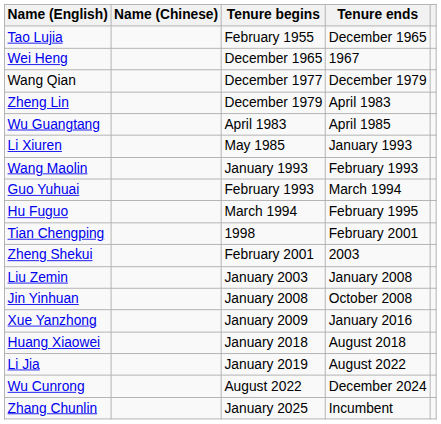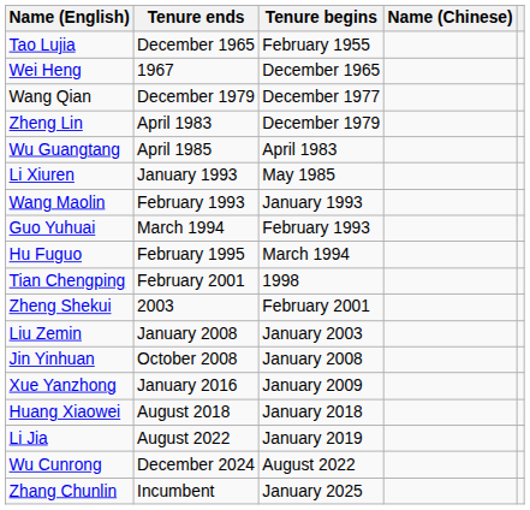 <table class="wikitable">
 <tr>
 <th>Name (English)</th>
+<th>Tenure ends</th>
+<th>Tenure begins</th>
 <th>Name (Chinese)</th>
-<th>Tenure begins</th>
-<th>Tenure ends</th>
 <th></th>
 </tr>
 <tr>
 <td><a href='#'>Tao Lujia</a></td>
+<td>December 1965</td>
+<td>February 1955</td>
 <td></td>
-<td>February 1955</td>
-<td>December 1965</td>
 <td></td>
 </tr>
 <tr>
 <td><a href='#'>Wei Heng</a></td>
+<td>1967</td>
+<td>December 1965</td>
 <td></td>
-<td>December 1965</td>
-<td>1967</td>
 <td></td>
 </tr>
 <tr>
 <td>Wang Qian</td>
+<td>December 1979</td>
+<td>December 1977</td>
 <td></td>
-<td>December 1977</td>
-<td>December 1979</td>
 <td></td>
 </tr>
 <tr>
 <td><a href='#'>Zheng Lin</a></td>
+<td>April 1983</td>
+<td>December 1979</td>
 <td></td>
-<td>December 1979</td>
-<td>April 1983</td>
 <td></td>
 </tr>
 <tr>
 <td><a href='#'>Wu Guangtang</a></td>
+<td>April 1985</td>
+<td>April 1983</td>
 <td></td>
-<td>April 1983</td>
-<td>April 1985</td>
 <td></td>
 </tr>
 <tr>
 <td><a href='#'>Li Xiuren</a></td>
+<td>January 1993</td>
+<td>May 1985</td>
 <td></td>
-<td>May 1985</td>
-<td>January 1993</td>
 <td></td>
 </tr>
 <tr>
 <td><a href='#'>Wang Maolin</a></td>
+<td>February 1993</td>
+<td>January 1993</td>
 <td></td>
-<td>January 1993</td>
-<td>February 1993</td>
 <td></td>
 </tr>
 <tr>
 <td><a href='#'>Guo Yuhuai</a></td>
+<td>March 1994</td>
+<td>February 1993</td>
 <td></td>
-<td>February 1993</td>
-<td>March 1994</td>
 <td></td>
 </tr>
 <tr>
 <td><a href='#'>Hu Fuguo</a></td>
+<td>February 1995</td>
+<td>March 1994</td>
 <td></td>
-<td>March 1994</td>
-<td>February 1995</td>
 <td></td>
 </tr>
 <tr>
 <td><a href='#'>Tian Chengping</a></td>
+<td>February 2001</td>
+<td>1998</td>
 <td></td>
-<td>1998</td>
-<td>February 2001</td>
 <td></td>
 </tr>
 <tr>
 <td><a href='#'>Zheng Shekui</a></td>
+<td>2003</td>
+<td>February 2001</td>
 <td></td>
-<td>February 2001</td>
-<td>2003</td>
 <td></td>
 </tr>
 <tr>
 <td><a href='#'>Liu Zemin</a></td>
+<td>January 2008</td>
+<td>January 2003</td>
 <td></td>
-<td>January 2003</td>
-<td>January 2008</td>
 <td></td>
 </tr>
 <tr>
 <td><a href='#'>Jin Yinhuan</a></td>
+<td>October 2008</td>
+<td>January 2008</td>
 <td></td>
-<td>January 2008</td>
-<td>October 2008</td>
 <td></td>
 </tr>
 <tr>
 <td><a href='#'>Xue Yanzhong</a></td>
+<td>January 2016</td>
+<td>January 2009</td>
 <td></td>
-<td>January 2009</td>
-<td>January 2016</td>
 <td></td>
 </tr>
 <tr>
 <td><a href='#'>Huang Xiaowei</a></td>
+<td>August 2018</td>
+<td>January 2018</td>
 <td></td>
-<td>January 2018</td>
-<td>August 2018</td>
 <td></td>
 </tr>
 <tr>
 <td><a href='#'>Li Jia</a></td>
+<td>August 2022</td>
+<td>January 2019</td>
 <td></td>
-<td>January 2019</td>
-<td>August 2022</td>
 <td></td>
 </tr>
 <tr>
 <td><a href='#'>Wu Cunrong</a></td>
+<td>December 2024</td>
+<td>August 2022</td>
 <td></td>
-<td>August 2022</td>
-<td>December 2024</td>
 <td></td>
 </tr>
 <tr>
 <td><a href='#'>Zhang Chunlin</a></td>
+<td>Incumbent</td>
+<td>January 2025</td>
 <td></td>
-<td>January 2025</td>
-<td>Incumbent</td>
 <td></td>
 </tr>
 </table>
